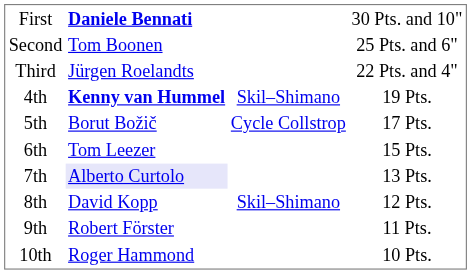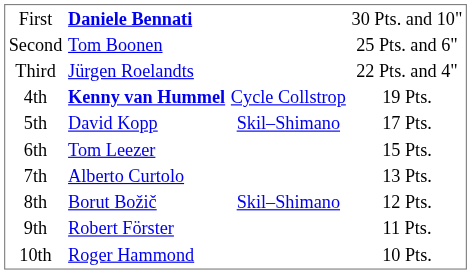 <table style="border-style:solid;border-width:1px;border-color:#808080;margin-left:15px" cellspacing="1" cellpadding="2">
 <tr ---- align="center">
 <td>First</td>
 <td align="left"><strong><a href='#'>Daniele Bennati</a></strong> </td>
 <td></td>
 <td>30 Pts. and 10"</td>
 </tr>
 <tr ---- align="center">
 <td>Second</td>
 <td align="left"><a href='#'>Tom Boonen</a> </td>
 <td></td>
 <td>25 Pts. and 6"</td>
 </tr>
 <tr ---- align="center">
 <td>Third</td>
 <td align="left"><a href='#'>Jürgen Roelandts</a> </td>
 <td></td>
 <td>22 Pts. and 4"</td>
 </tr>
 <tr ---- align="center">
 <td>4th</td>
 <td align="left"><strong><a href='#'>Kenny van Hummel</a> </strong></td>
-<td><a href='#'>Skil–Shimano</a></td>
+<td><a href='#'>Cycle Collstrop</a></td>
 <td>19 Pts.</td>
 </tr>
 <tr ---- align="center">
 <td>5th</td>
-<td align="left"><a href='#'>Borut Božič</a> </td>
-<td><a href='#'>Cycle Collstrop</a></td>
+<td align="left"><a href='#'>David Kopp</a> </td>
+<td><a href='#'>Skil–Shimano</a></td>
 <td>17 Pts.</td>
 </tr>
 <tr ---- align="center">
 <td>6th</td>
 <td align="left"><a href='#'>Tom Leezer</a> </td>
 <td></td>
 <td>15 Pts.</td>
 </tr>
 <tr ---- align="center">
 <td>7th</td>
-<td align="left" style="background: lavender;"><a href='#'>Alberto Curtolo</a> </td>
+<td align="left"><a href='#'>Alberto Curtolo</a> </td>
 <td></td>
 <td>13 Pts.</td>
 </tr>
 <tr ---- align="center">
 <td>8th</td>
-<td align="left"><a href='#'>David Kopp</a> </td>
+<td align="left"><a href='#'>Borut Božič</a> </td>
 <td><a href='#'>Skil–Shimano</a></td>
 <td>12 Pts.</td>
 </tr>
 <tr ---- align="center">
 <td>9th</td>
 <td align="left"><a href='#'>Robert Förster</a> </td>
 <td></td>
 <td>11 Pts.</td>
 </tr>
 <tr ---- align="center">
 <td>10th</td>
 <td align="left"><a href='#'>Roger Hammond</a> </td>
 <td></td>
 <td>10 Pts.</td>
 </tr>
 </table>
